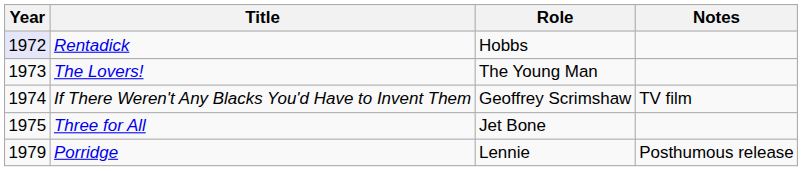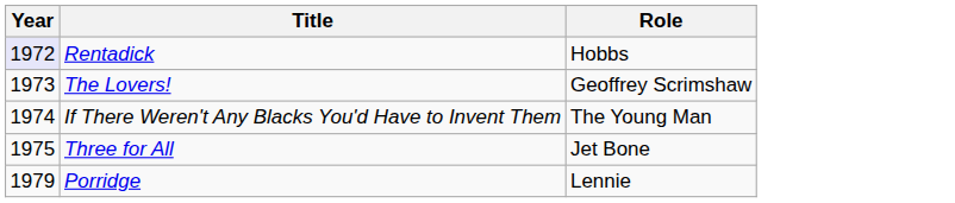 <table class="wikitable">
 <tr>
 <th>Year</th>
 <th>Title</th>
 <th>Role</th>
-<th>Notes</th>
 </tr>
 <tr>
 <td style="background: lavender;">1972</td>
 <td><em><a href='#'>Rentadick</a></em></td>
 <td>Hobbs</td>
-<td></td>
 </tr>
 <tr>
 <td>1973</td>
 <td><em><a href='#'>The Lovers!</a></em></td>
-<td>The Young Man</td>
-<td></td>
+<td>Geoffrey Scrimshaw</td>
 </tr>
 <tr>
 <td>1974</td>
 <td><em>If There Weren't Any Blacks You'd Have to Invent Them</em></td>
-<td>Geoffrey Scrimshaw</td>
-<td>TV film</td>
+<td>The Young Man</td>
 </tr>
 <tr>
 <td>1975</td>
 <td><em><a href='#'>Three for All</a></em></td>
 <td>Jet Bone</td>
-<td></td>
 </tr>
 <tr>
 <td>1979</td>
 <td><em><a href='#'>Porridge</a></em></td>
 <td>Lennie</td>
-<td>Posthumous release</td>
 </tr>
 </table>
